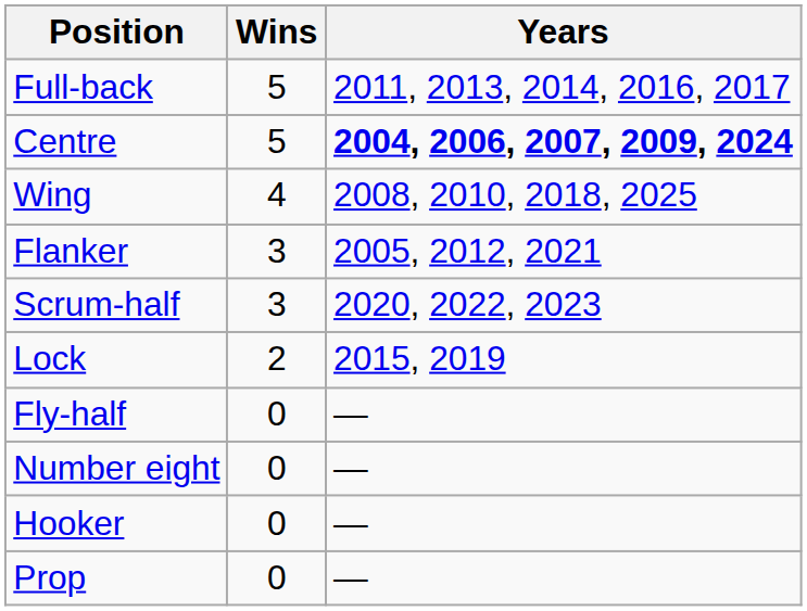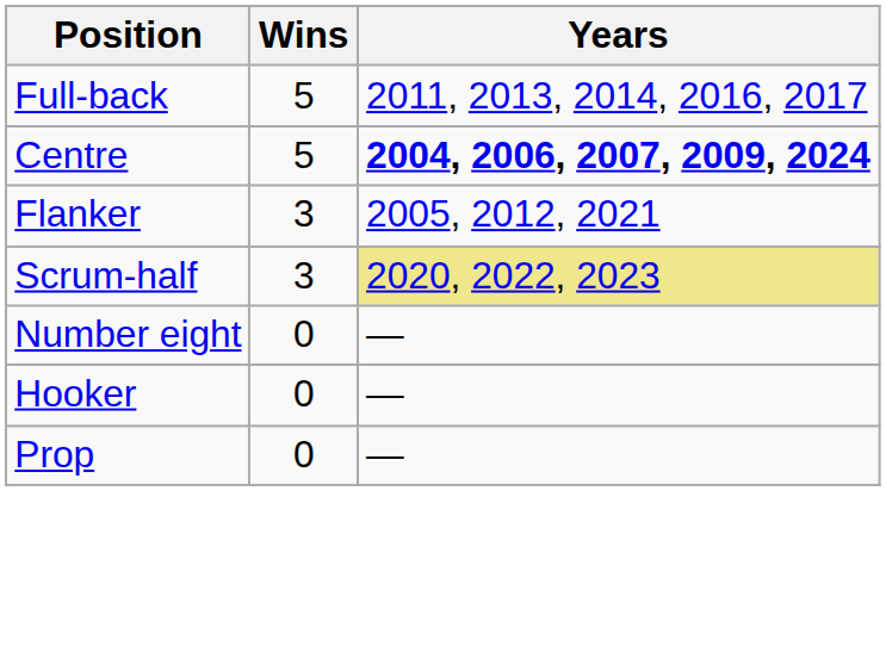 <table class="wikitable" style="text-align:center">
 <tr>
 <th scope=col>Position</th>
 <th scope=col>Wins</th>
 <th scope=col>Years</th>
 </tr>
 <tr>
 <td align="left"><a href='#'>Full-back</a></td>
 <td>5</td>
 <td align="left"><a href='#'>2011</a>, <a href='#'>2013</a>, <a href='#'>2014</a>, <a href='#'>2016</a>, <a href='#'>2017</a></td>
 </tr>
 <tr>
 <td align="left"><a href='#'>Centre</a></td>
 <td>5</td>
 <td align="left"><strong><a href='#'>2004</a>, <a href='#'>2006</a>, <a href='#'>2007</a>, <a href='#'>2009</a>, <a href='#'>2024</a></strong></td>
 </tr>
 <tr>
-<td align="left"><a href='#'>Wing</a></td>
-<td>4</td>
-<td align="left"><a href='#'>2008</a>, <a href='#'>2010</a>, <a href='#'>2018</a>, <a href='#'>2025</a></td>
-</tr>
-<tr>
 <td align="left"><a href='#'>Flanker</a></td>
 <td>3</td>
 <td align="left"><a href='#'>2005</a>, <a href='#'>2012</a>, <a href='#'>2021</a></td>
 </tr>
 <tr>
 <td align="left"><a href='#'>Scrum-half</a></td>
 <td>3</td>
-<td align="left"><a href='#'>2020</a>, <a href='#'>2022</a>, <a href='#'>2023</a></td>
-</tr>
-<tr>
-<td align="left"><a href='#'>Lock</a></td>
-<td>2</td>
-<td align="left"><a href='#'>2015</a>, <a href='#'>2019</a></td>
-</tr>
-<tr>
-<td align="left"><a href='#'>Fly-half</a></td>
-<td>0</td>
-<td align="left">—</td>
+<td align="left" style="background: khaki;"><a href='#'>2020</a>, <a href='#'>2022</a>, <a href='#'>2023</a></td>
 </tr>
 <tr>
 <td align="left"><a href='#'>Number eight</a></td>
 <td>0</td>
 <td align="left">—</td>
 </tr>
 <tr>
 <td align="left"><a href='#'>Hooker</a></td>
 <td>0</td>
 <td align="left">—</td>
 </tr>
 <tr>
 <td align="left"><a href='#'>Prop</a></td>
 <td>0</td>
 <td align="left">—</td>
 </tr>
 </table>
